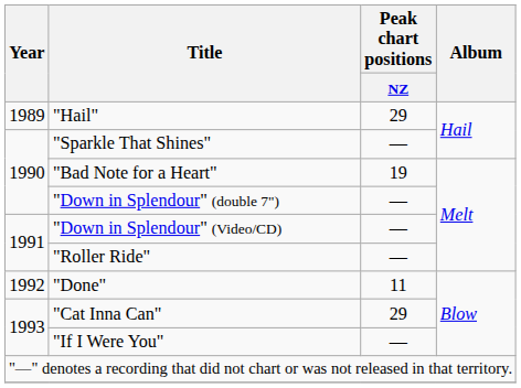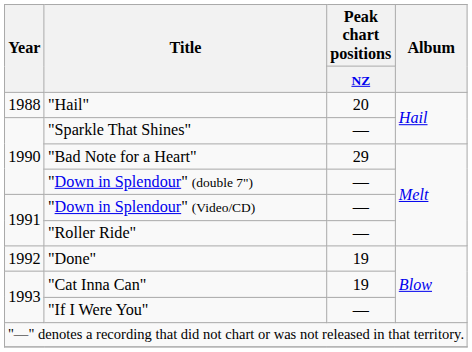 <table class="wikitable plainrowheaders">
 <tr>
 <th rowspan="2"  width="1em">Year</th>
 <th rowspan="2">Title</th>
 <th width="3em">Peak chart positions</th>
 <th rowspan="2">Album</th>
 </tr>
 <tr>
 <th><small><a href='#'>NZ</a></small></th>
 </tr>
 <tr>
-<td>1989</td>
+<td>1988</td>
 <td>"Hail"</td>
-<td align="center">29</td>
+<td align="center">20</td>
 <td rowspan=2><em><a href='#'>Hail</a></em></td>
 </tr>
 <tr>
 <td rowspan=3>1990</td>
 <td>"Sparkle That Shines"</td>
 <td align="center">—</td>
 </tr>
 <tr>
 <td>"Bad Note for a Heart"</td>
-<td align="center">19</td>
+<td align="center">29</td>
 <td rowspan=4><em><a href='#'>Melt</a></em></td>
 </tr>
 <tr>
 <td>"<a href='#'>Down in Splendour</a>" <small>(double 7")</small></td>
 <td align="center">—</td>
 </tr>
 <tr>
 <td rowspan=2>1991</td>
 <td>"<a href='#'>Down in Splendour</a>" <small>(Video/CD)</small></td>
 <td align="center">—</td>
 </tr>
 <tr>
 <td>"Roller Ride"</td>
 <td align="center">—</td>
 </tr>
 <tr>
 <td>1992</td>
 <td>"Done"</td>
-<td align="center">11</td>
+<td align="center">19</td>
 <td rowspan=3><em><a href='#'>Blow</a></em></td>
 </tr>
 <tr>
 <td rowspan=2>1993</td>
 <td>"Cat Inna Can"</td>
-<td align="center">29</td>
+<td align="center">19</td>
 </tr>
 <tr>
 <td>"If I Were You"</td>
 <td align="center">—</td>
 </tr>
 <tr>
 <td colspan="4" style="font-size:90%" align="center">"—" denotes a recording that did not chart or was not released in that territory.</td>
 </tr>
 <tr>
 </tr>
 </table>
